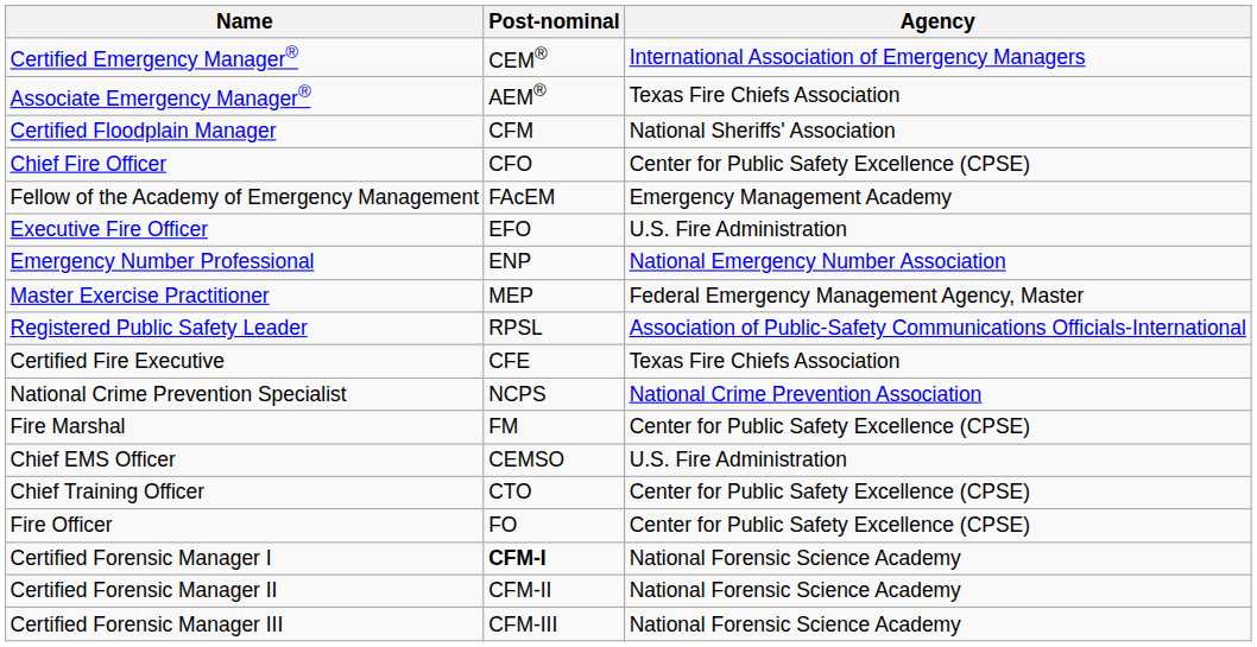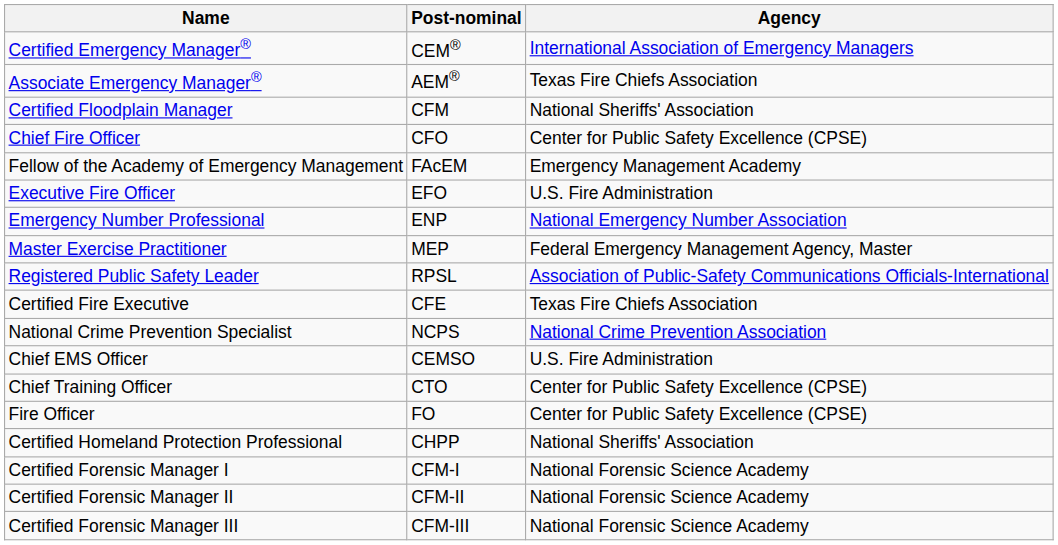 <table class="wikitable sortable">
 <tr>
 <th>Name</th>
 <th>Post-nominal</th>
 <th>Agency</th>
 </tr>
 <tr>
 <td><a href='#'>Certified Emergency Manager<sup>®</sup></a></td>
 <td>CEM<sup>®</sup></td>
 <td><a href='#'>International Association of Emergency Managers</a></td>
 </tr>
 <tr>
 <td><a href='#'>Associate Emergency Manager<sup>®</sup></a></td>
 <td>AEM<sup>®</sup></td>
 <td>Texas Fire Chiefs Association</td>
 </tr>
 <tr>
 <td><a href='#'>Certified Floodplain Manager</a></td>
 <td>CFM</td>
 <td>National Sheriffs' Association</td>
 </tr>
 <tr>
 <td><a href='#'>Chief Fire Officer</a></td>
 <td>CFO</td>
 <td>Center for Public Safety Excellence (CPSE) </td>
 </tr>
 <tr>
 <td>Fellow of the Academy of Emergency Management</td>
 <td>FAcEM</td>
 <td>Emergency Management Academy</td>
 </tr>
 <tr>
 <td><a href='#'>Executive Fire Officer</a></td>
 <td>EFO</td>
 <td>U.S. Fire Administration</td>
 </tr>
 <tr>
 <td><a href='#'>Emergency Number Professional</a></td>
 <td>ENP</td>
 <td><a href='#'>National Emergency Number Association</a></td>
 </tr>
 <tr>
 <td><a href='#'>Master Exercise Practitioner</a></td>
 <td>MEP</td>
 <td>Federal Emergency Management Agency, Master</td>
 </tr>
 <tr>
 <td><a href='#'>Registered Public Safety Leader</a></td>
 <td>RPSL</td>
 <td><a href='#'>Association of Public-Safety Communications Officials-International</a></td>
 </tr>
 <tr>
 <td>Certified Fire Executive</td>
 <td>CFE</td>
 <td>Texas Fire Chiefs Association</td>
 </tr>
 <tr>
 <td>National Crime Prevention Specialist</td>
 <td>NCPS</td>
 <td><a href='#'>National Crime Prevention Association</a></td>
 </tr>
 <tr>
-<td>Fire Marshal</td>
-<td>FM</td>
-<td>Center for Public Safety Excellence (CPSE)</td>
-</tr>
-<tr>
 <td>Chief EMS Officer</td>
 <td>CEMSO</td>
 <td>U.S. Fire Administration</td>
 </tr>
 <tr>
 <td>Chief Training Officer</td>
 <td>CTO</td>
 <td>Center for Public Safety Excellence (CPSE)</td>
 </tr>
 <tr>
 <td>Fire Officer</td>
 <td>FO</td>
 <td>Center for Public Safety Excellence (CPSE)</td>
 </tr>
 <tr>
+<td>Certified Homeland Protection Professional</td>
+<td>CHPP</td>
+<td>National Sheriffs' Association</td>
+</tr>
+<tr>
 <td>Certified Forensic Manager I</td>
-<td><strong>CFM-I</strong></td>
+<td>CFM-I</td>
 <td>National Forensic Science Academy</td>
 </tr>
 <tr>
 <td>Certified Forensic Manager II</td>
 <td>CFM-II</td>
 <td>National Forensic Science Academy</td>
 </tr>
 <tr>
 <td>Certified Forensic Manager III</td>
 <td>CFM-III</td>
 <td>National Forensic Science Academy</td>
 </tr>
 </table>
